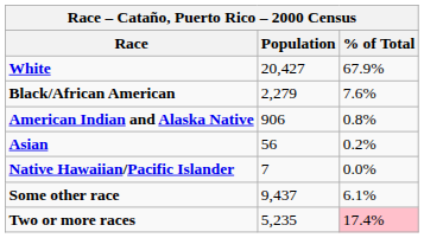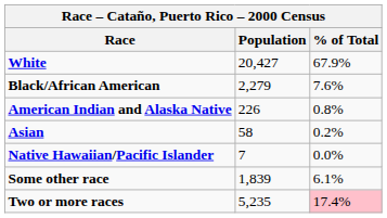 <table class="wikitable">
 <tr>
 <th colspan=3>Race – Cataño, Puerto Rico – 2000 Census</th>
 </tr>
 <tr ---->
 <th>Race</th>
 <th>Population</th>
 <th>% of Total</th>
 </tr>
 <tr ---->
 <td><strong><a href='#'>White</a></strong></td>
 <td>20,427</td>
 <td>67.9%</td>
 </tr>
 <tr ---->
 <td><strong>Black/African American</strong></td>
 <td>2,279</td>
 <td>7.6%</td>
 </tr>
 <tr ---->
 <td><strong><a href='#'>American Indian</a> and <a href='#'>Alaska Native</a></strong></td>
-<td>906</td>
+<td>226</td>
 <td>0.8%</td>
 </tr>
 <tr ---->
 <td><strong><a href='#'>Asian</a></strong></td>
-<td>56</td>
+<td>58</td>
 <td>0.2%</td>
 </tr>
 <tr ---->
 <td><strong><a href='#'>Native Hawaiian</a>/<a href='#'>Pacific Islander</a></strong></td>
 <td>7</td>
 <td>0.0%</td>
 </tr>
 <tr ---->
 <td><strong>Some other race</strong></td>
-<td>9,437</td>
+<td>1,839</td>
 <td>6.1%</td>
 </tr>
 <tr ---->
 <td><strong>Two or more races</strong></td>
 <td>5,235</td>
 <td style="background: pink;">17.4%</td>
 </tr>
 </table>
